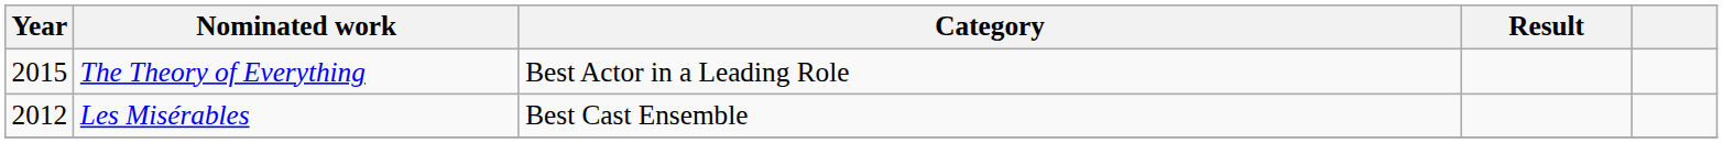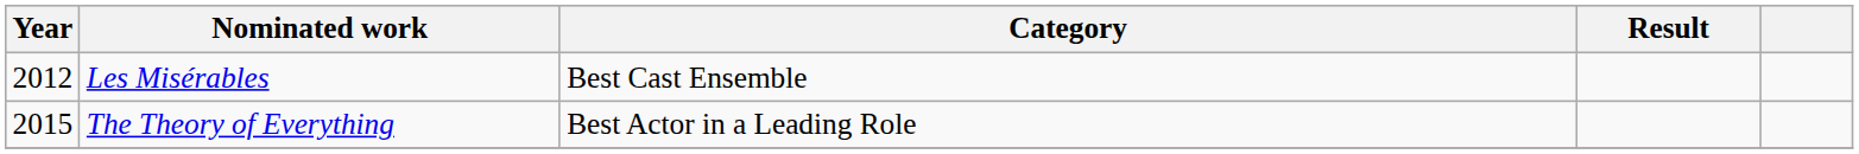 <table class=wikitable>
 <tr>
 <th width=4%>Year</th>
 <th width=26%>Nominated work</th>
 <th width=55%>Category</th>
 <th width=10%>Result</th>
 <th width=5%></th>
 </tr>
 <tr>
+<td>2012</td>
+<td><em><a href='#'>Les Misérables</a></em></td>
+<td>Best Cast Ensemble</td>
+<td></td>
+<td></td>
+</tr>
+<tr>
 <td>2015</td>
 <td><em><a href='#'>The Theory of Everything</a></em></td>
 <td>Best Actor in a Leading Role</td>
 <td></td>
 <td></td>
 </tr>
 <tr>
-<td>2012</td>
-<td><em><a href='#'>Les Misérables</a></em></td>
-<td>Best Cast Ensemble</td>
-<td></td>
-<td></td>
-</tr>
-<tr>
 </tr>
 </table>
